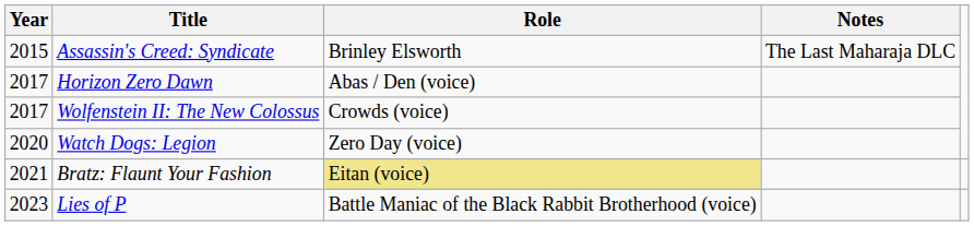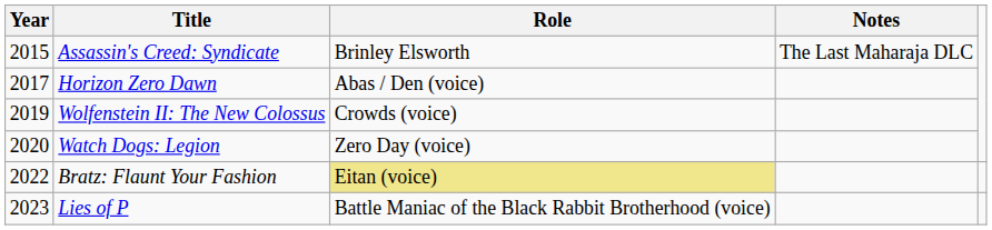 <table class="wikitable sortable">
 <tr>
 <th>Year</th>
 <th>Title</th>
 <th>Role</th>
 <th>Notes</th>
 </tr>
 <tr>
 <td>2015</td>
 <td><em><a href='#'>Assassin's Creed: Syndicate</a></em></td>
 <td>Brinley Elsworth</td>
 <td>The Last Maharaja DLC</td>
 </tr>
 <tr>
 <td>2017</td>
 <td><em><a href='#'>Horizon Zero Dawn</a></em></td>
 <td>Abas / Den (voice)</td>
 <td></td>
 </tr>
 <tr>
-<td>2017</td>
+<td>2019</td>
 <td><em><a href='#'>Wolfenstein II: The New Colossus</a></em></td>
 <td>Crowds (voice)</td>
 <td></td>
 </tr>
 <tr>
 <td>2020</td>
 <td><em><a href='#'>Watch Dogs: Legion</a></em></td>
 <td>Zero Day (voice)</td>
 <td></td>
 </tr>
 <tr>
-<td>2021</td>
+<td>2022</td>
 <td><em>Bratz: Flaunt Your Fashion</em></td>
 <td style="background: khaki;">Eitan (voice)</td>
 <td></td>
 <td></td>
 </tr>
 <tr>
 <td>2023</td>
 <td><em><a href='#'>Lies of P</a></em></td>
 <td>Battle Maniac of the Black Rabbit Brotherhood (voice)</td>
 <td></td>
 </tr>
 </table>
